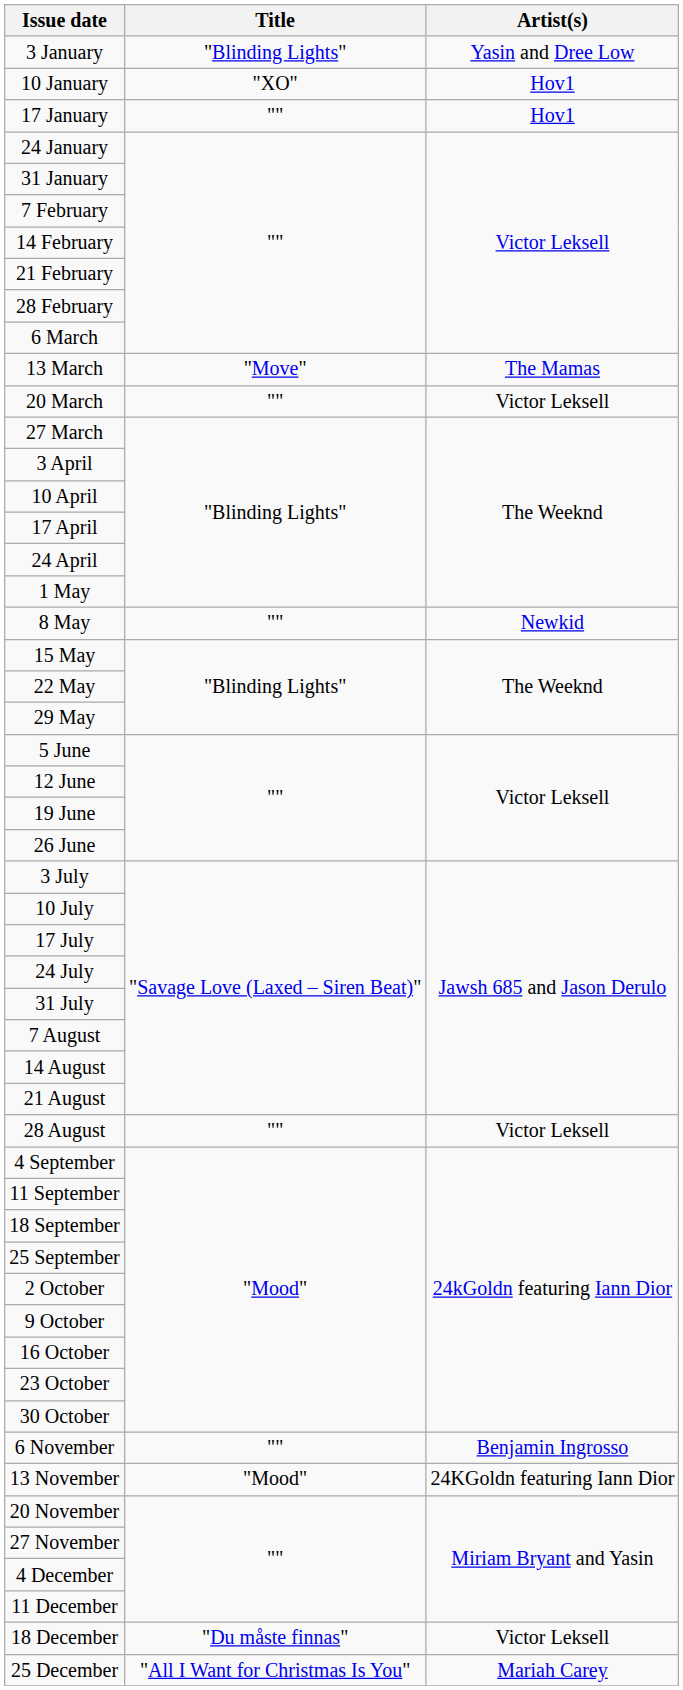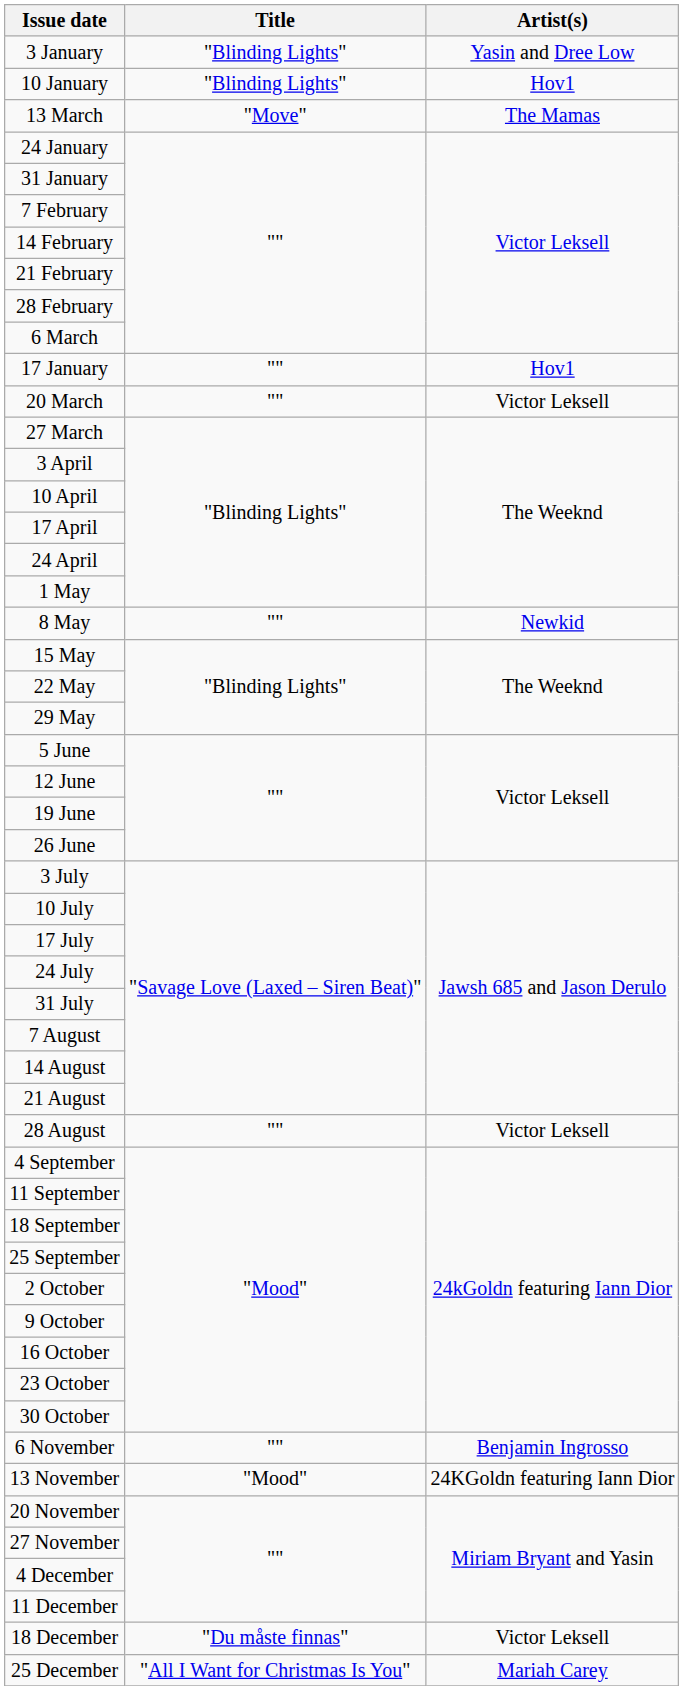 <table class="wikitable" style="text-align:center;">
 <tr>
 <th scope="col">Issue date</th>
 <th scope="col">Title</th>
 <th scope="col">Artist(s)</th>
 </tr>
 <tr>
 <td>3 January</td>
 <td>"<a href='#'>Blinding Lights</a>"</td>
 <td><a href='#'>Yasin</a> and <a href='#'>Dree Low</a></td>
 </tr>
 <tr>
 <td>10 January</td>
-<td>"XO"</td>
+<td>"<a href='#'>Blinding Lights</a>"</td>
 <td><a href='#'>Hov1</a></td>
 </tr>
 <tr>
-<td>17 January</td>
-<td>""</td>
-<td><a href='#'>Hov1</a></td>
+<td>13 March</td>
+<td>"<a href='#'>Move</a>"</td>
+<td><a href='#'>The Mamas</a></td>
 </tr>
 <tr>
 <td>24 January</td>
 <td rowspan="7">""</td>
 <td rowspan="7"><a href='#'>Victor Leksell</a></td>
 </tr>
 <tr>
 <td>31 January</td>
 </tr>
 <tr>
 <td>7 February</td>
 </tr>
 <tr>
 <td>14 February</td>
 </tr>
 <tr>
 <td>21 February</td>
 </tr>
 <tr>
 <td>28 February</td>
 </tr>
 <tr>
 <td>6 March</td>
 </tr>
 <tr>
-<td>13 March</td>
-<td>"<a href='#'>Move</a>"</td>
-<td><a href='#'>The Mamas</a></td>
+<td>17 January</td>
+<td>""</td>
+<td><a href='#'>Hov1</a></td>
 </tr>
 <tr>
 <td>20 March</td>
 <td>""</td>
 <td>Victor Leksell</td>
 </tr>
 <tr>
 <td>27 March</td>
 <td rowspan="6">"Blinding Lights"</td>
 <td rowspan="6">The Weeknd</td>
 </tr>
 <tr>
 <td>3 April</td>
 </tr>
 <tr>
 <td>10 April</td>
 </tr>
 <tr>
 <td>17 April</td>
 </tr>
 <tr>
 <td>24 April</td>
 </tr>
 <tr>
 <td>1 May</td>
 </tr>
 <tr>
 <td>8 May</td>
 <td>""</td>
 <td><a href='#'>Newkid</a></td>
 </tr>
 <tr>
 <td>15 May</td>
 <td rowspan="3">"Blinding Lights"</td>
 <td rowspan="3">The Weeknd</td>
 </tr>
 <tr>
 <td>22 May</td>
 </tr>
 <tr>
 <td>29 May</td>
 </tr>
 <tr>
 <td>5 June</td>
 <td rowspan="4">""</td>
 <td rowspan="4">Victor Leksell</td>
 </tr>
 <tr>
 <td>12 June</td>
 </tr>
 <tr>
 <td>19 June</td>
 </tr>
 <tr>
 <td>26 June</td>
 </tr>
 <tr>
 <td>3 July</td>
 <td rowspan="8">"<a href='#'>Savage Love (Laxed – Siren Beat)</a>"</td>
 <td rowspan="8"><a href='#'>Jawsh 685</a> and <a href='#'>Jason Derulo</a></td>
 </tr>
 <tr>
 <td>10 July</td>
 </tr>
 <tr>
 <td>17 July</td>
 </tr>
 <tr>
 <td>24 July</td>
 </tr>
 <tr>
 <td>31 July</td>
 </tr>
 <tr>
 <td>7 August</td>
 </tr>
 <tr>
 <td>14 August</td>
 </tr>
 <tr>
 <td>21 August</td>
 </tr>
 <tr>
 <td>28 August</td>
 <td>""</td>
 <td>Victor Leksell</td>
 </tr>
 <tr>
 <td>4 September</td>
 <td rowspan="9">"<a href='#'>Mood</a>"</td>
 <td rowspan="9"><a href='#'>24kGoldn</a> featuring <a href='#'>Iann Dior</a></td>
 </tr>
 <tr>
 <td>11 September</td>
 </tr>
 <tr>
 <td>18 September</td>
 </tr>
 <tr>
 <td>25 September</td>
 </tr>
 <tr>
 <td>2 October</td>
 </tr>
 <tr>
 <td>9 October</td>
 </tr>
 <tr>
 <td>16 October</td>
 </tr>
 <tr>
 <td>23 October</td>
 </tr>
 <tr>
 <td>30 October</td>
 </tr>
 <tr>
 <td>6 November</td>
 <td>""</td>
 <td><a href='#'>Benjamin Ingrosso</a></td>
 </tr>
 <tr>
 <td>13 November</td>
 <td>"Mood"</td>
 <td>24KGoldn featuring Iann Dior</td>
 </tr>
 <tr>
 <td>20 November</td>
 <td rowspan="4">""</td>
 <td rowspan="4"><a href='#'>Miriam Bryant</a> and Yasin</td>
 </tr>
 <tr>
 <td>27 November</td>
 </tr>
 <tr>
 <td>4 December</td>
 </tr>
 <tr>
 <td>11 December</td>
 </tr>
 <tr>
 <td>18 December</td>
 <td>"<a href='#'>Du måste finnas</a>"</td>
 <td>Victor Leksell</td>
 </tr>
 <tr>
 <td>25 December</td>
 <td>"<a href='#'>All I Want for Christmas Is You</a>"</td>
 <td><a href='#'>Mariah Carey</a></td>
 </tr>
 </table>
